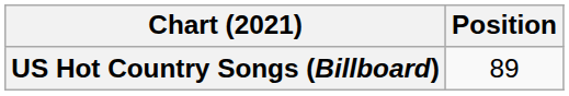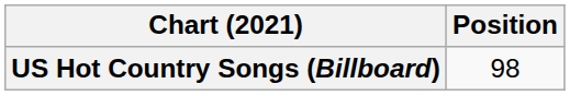 <table class="wikitable plainrowheaders" style="text-align:center">
 <tr>
 <th>Chart (2021)</th>
 <th>Position</th>
 </tr>
 <tr>
 <th scope="row">US Hot Country Songs (<em>Billboard</em>)</th>
-<td>89</td>
+<td>98</td>
 </tr>
 </table>
